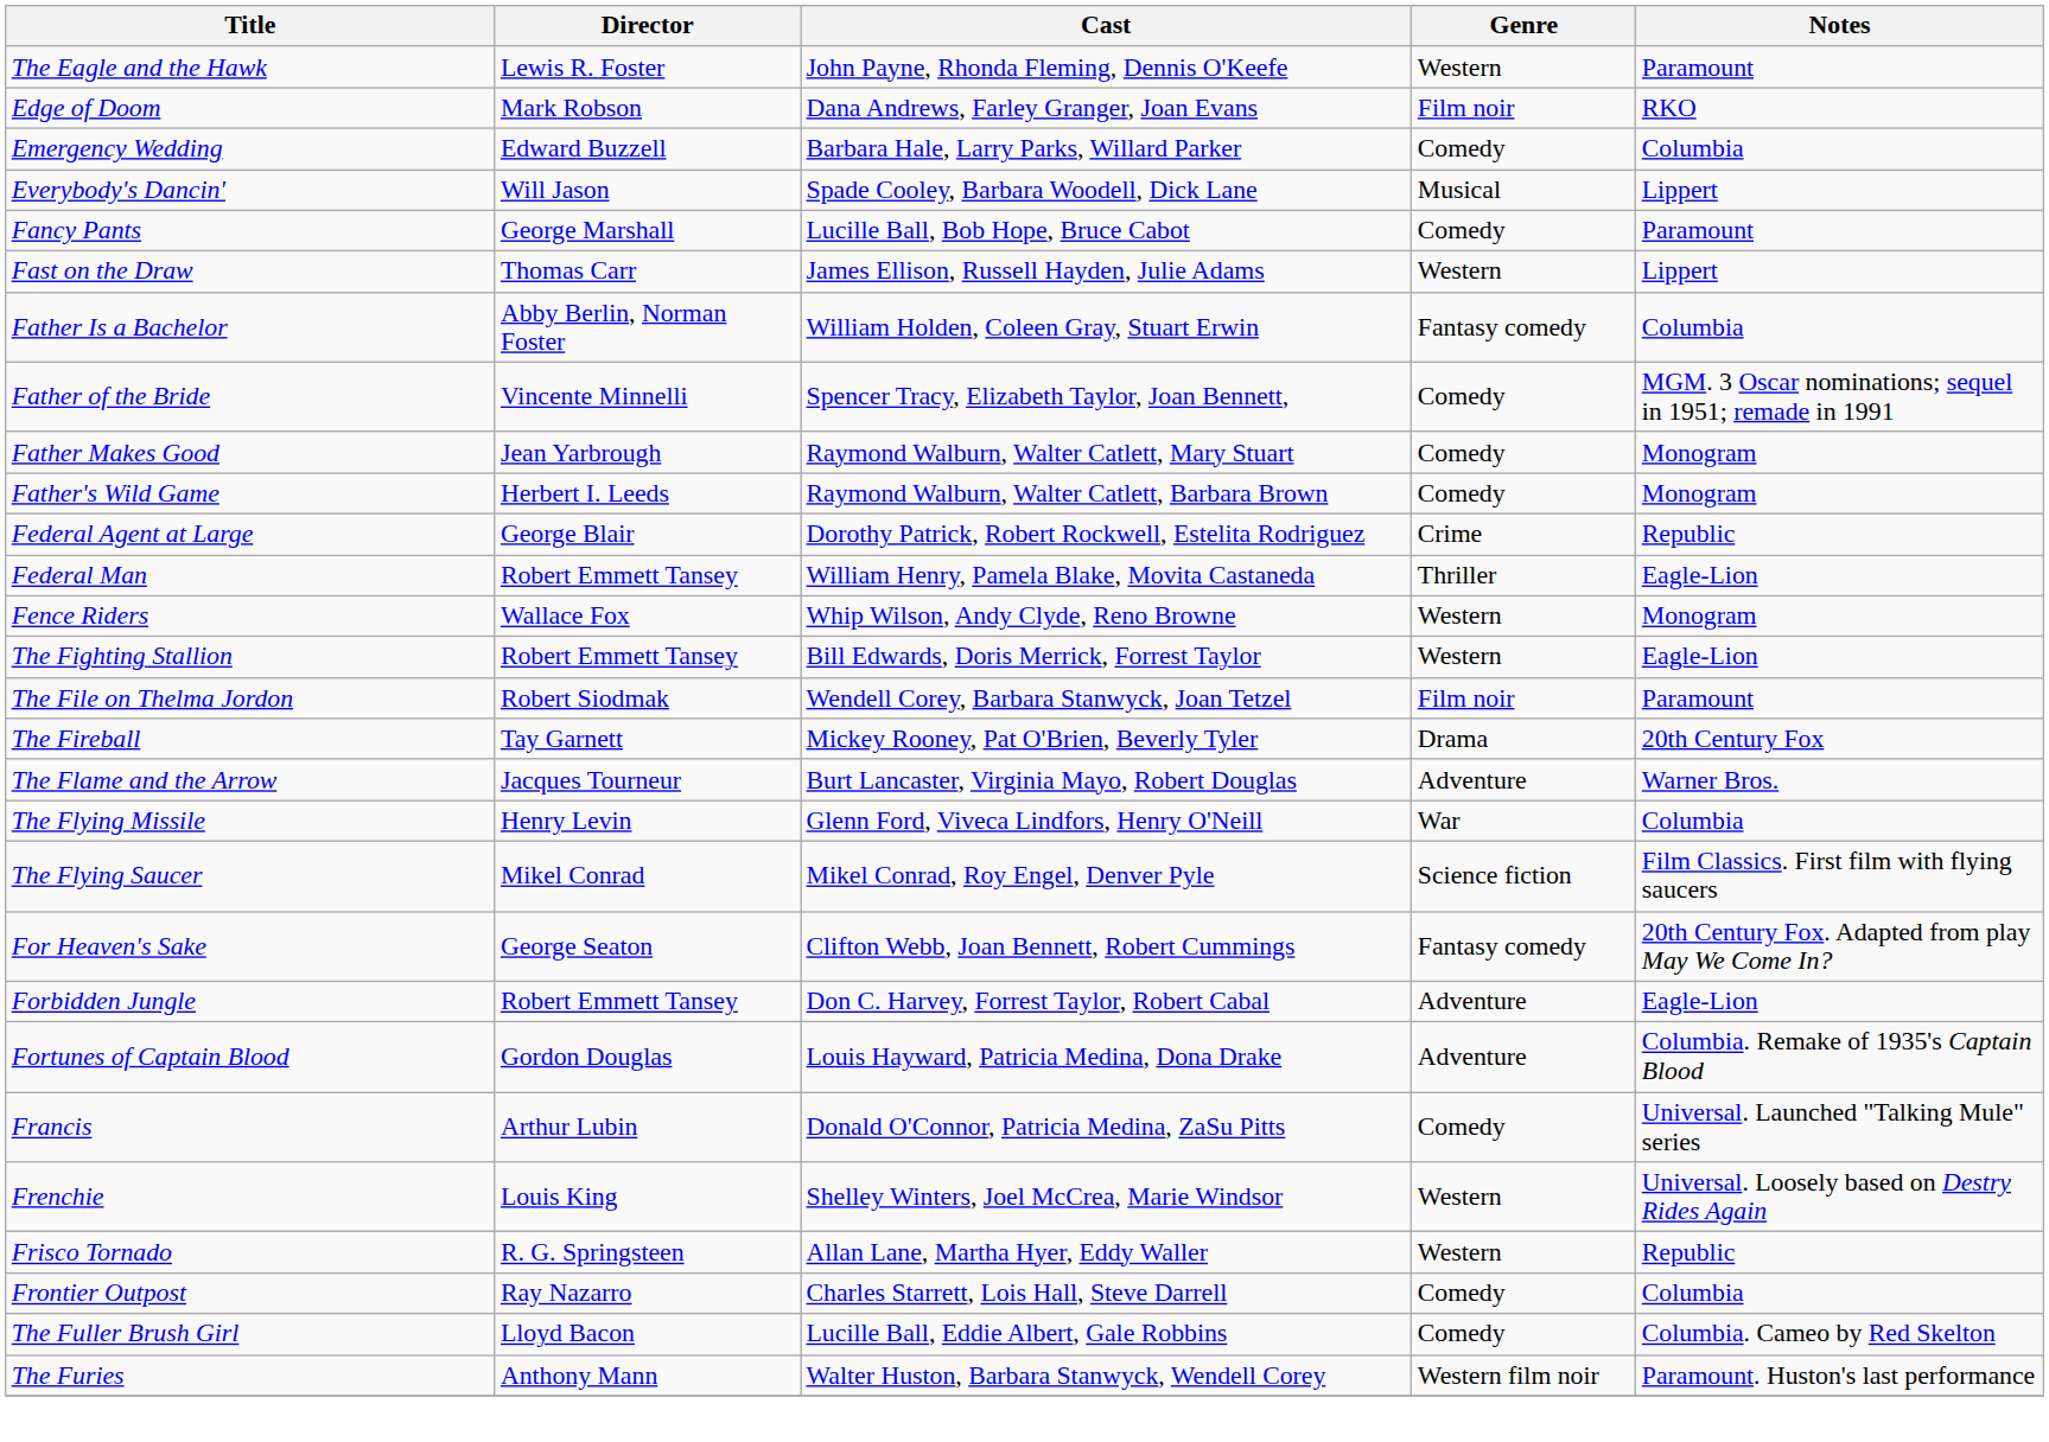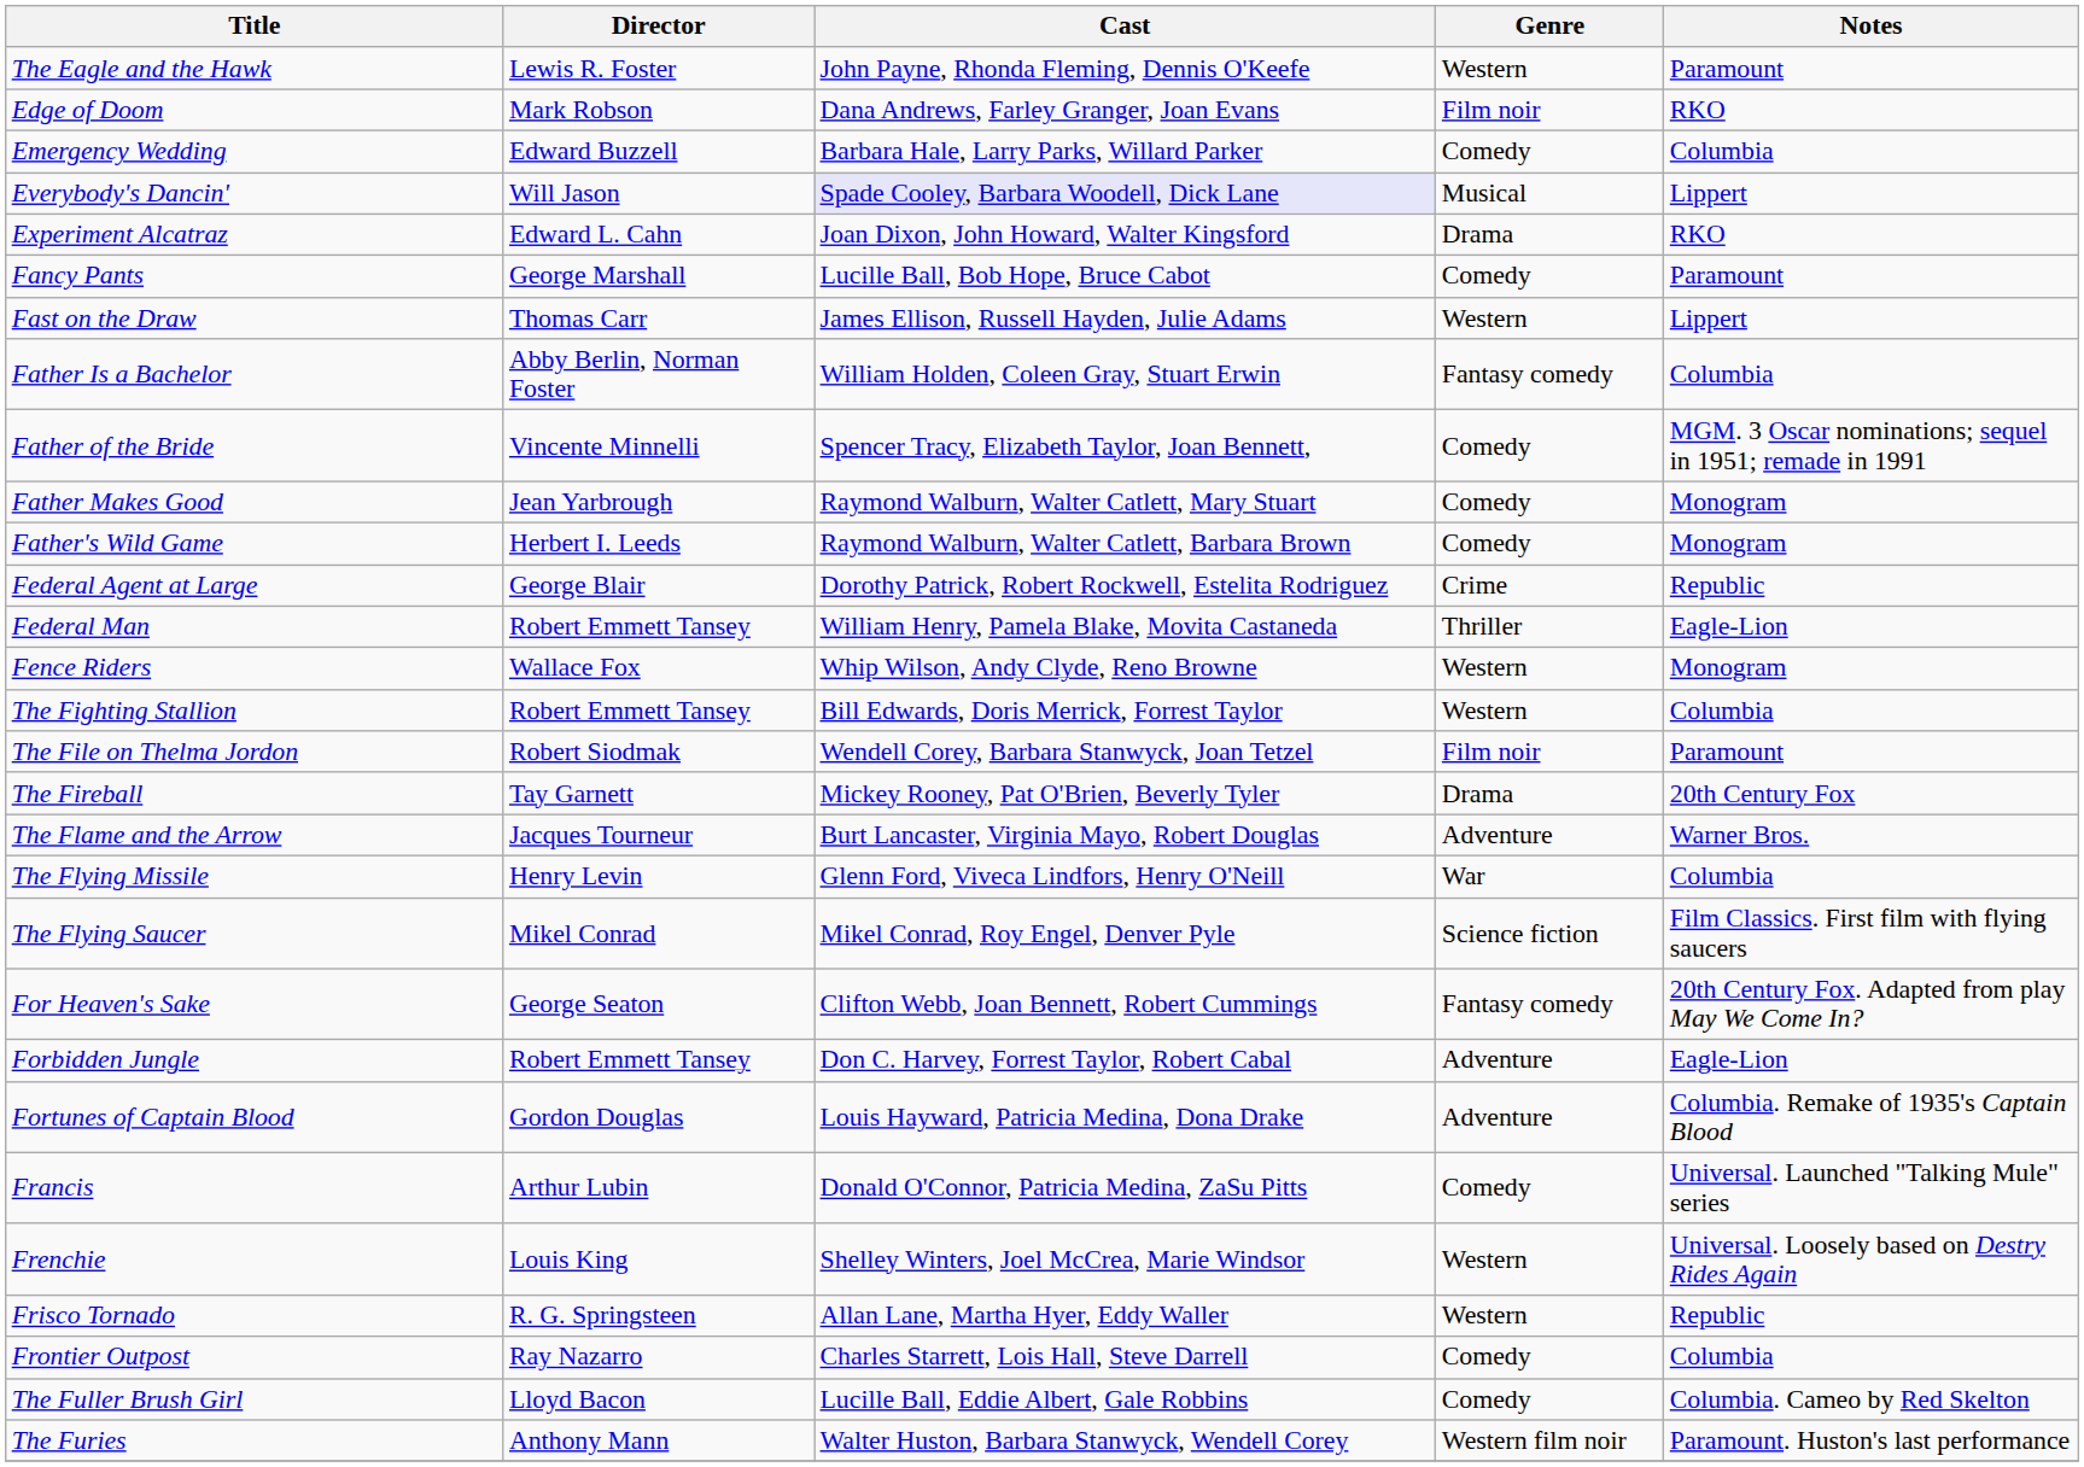 <table class="wikitable" style="width:100%;">
 <tr>
 <th style="width:24%;">Title</th>
 <th style="width:15%;">Director</th>
 <th style="width:30%;">Cast</th>
 <th style="width:11%;">Genre</th>
 <th style="width:20%;">Notes</th>
 </tr>
 <tr>
 <td><em><a href='#'>The Eagle and the Hawk</a></em></td>
 <td><a href='#'>Lewis R. Foster</a></td>
 <td><a href='#'>John Payne</a>, <a href='#'>Rhonda Fleming</a>, <a href='#'>Dennis O'Keefe</a></td>
 <td>Western</td>
 <td><a href='#'>Paramount</a></td>
 </tr>
 <tr>
 <td><em><a href='#'>Edge of Doom</a></em></td>
 <td><a href='#'>Mark Robson</a></td>
 <td><a href='#'>Dana Andrews</a>, <a href='#'>Farley Granger</a>, <a href='#'>Joan Evans</a></td>
 <td><a href='#'>Film noir</a></td>
 <td><a href='#'>RKO</a></td>
 </tr>
 <tr>
 <td><em><a href='#'>Emergency Wedding</a></em></td>
 <td><a href='#'>Edward Buzzell</a></td>
 <td><a href='#'>Barbara Hale</a>, <a href='#'>Larry Parks</a>, <a href='#'>Willard Parker</a></td>
 <td>Comedy</td>
 <td><a href='#'>Columbia</a></td>
 </tr>
 <tr>
 <td><em><a href='#'>Everybody's Dancin'</a></em></td>
 <td><a href='#'>Will Jason</a></td>
-<td><a href='#'>Spade Cooley</a>, <a href='#'>Barbara Woodell</a>, <a href='#'>Dick Lane</a></td>
+<td style="background: lavender;"><a href='#'>Spade Cooley</a>, <a href='#'>Barbara Woodell</a>, <a href='#'>Dick Lane</a></td>
 <td>Musical</td>
 <td><a href='#'>Lippert</a></td>
+</tr>
+<tr>
+<td><em><a href='#'>Experiment Alcatraz</a></em></td>
+<td><a href='#'>Edward L. Cahn</a></td>
+<td><a href='#'>Joan Dixon</a>, <a href='#'>John Howard</a>, <a href='#'>Walter Kingsford</a></td>
+<td>Drama</td>
+<td><a href='#'>RKO</a></td>
 </tr>
 <tr>
 <td><em><a href='#'>Fancy Pants</a></em></td>
 <td><a href='#'>George Marshall</a></td>
 <td><a href='#'>Lucille Ball</a>, <a href='#'>Bob Hope</a>, <a href='#'>Bruce Cabot</a></td>
 <td>Comedy</td>
 <td><a href='#'>Paramount</a></td>
 </tr>
 <tr>
 <td><em><a href='#'>Fast on the Draw</a></em></td>
 <td><a href='#'>Thomas Carr</a></td>
 <td><a href='#'>James Ellison</a>, <a href='#'>Russell Hayden</a>, <a href='#'>Julie Adams</a></td>
 <td>Western</td>
 <td><a href='#'>Lippert</a></td>
 </tr>
 <tr>
 <td><em><a href='#'>Father Is a Bachelor</a></em></td>
 <td><a href='#'>Abby Berlin</a>, <a href='#'>Norman Foster</a></td>
 <td><a href='#'>William Holden</a>, <a href='#'>Coleen Gray</a>, <a href='#'>Stuart Erwin</a></td>
 <td>Fantasy comedy</td>
 <td><a href='#'>Columbia</a></td>
 </tr>
 <tr>
 <td><em><a href='#'>Father of the Bride</a> </em></td>
 <td><a href='#'>Vincente Minnelli</a></td>
 <td><a href='#'>Spencer Tracy</a>, <a href='#'>Elizabeth Taylor</a>, <a href='#'>Joan Bennett</a>,</td>
 <td>Comedy</td>
 <td><a href='#'>MGM</a>. 3 <a href='#'>Oscar</a> nominations; <a href='#'>sequel</a> in 1951; <a href='#'>remade</a> in 1991</td>
 </tr>
 <tr>
 <td><em><a href='#'>Father Makes Good</a></em></td>
 <td><a href='#'>Jean Yarbrough</a></td>
 <td><a href='#'>Raymond Walburn</a>, <a href='#'>Walter Catlett</a>, <a href='#'>Mary Stuart</a></td>
 <td>Comedy</td>
 <td><a href='#'>Monogram</a></td>
 </tr>
 <tr>
 <td><em><a href='#'>Father's Wild Game</a></em></td>
 <td><a href='#'>Herbert I. Leeds</a></td>
 <td><a href='#'>Raymond Walburn</a>, <a href='#'>Walter Catlett</a>, <a href='#'>Barbara Brown</a></td>
 <td>Comedy</td>
 <td><a href='#'>Monogram</a></td>
 </tr>
 <tr>
 <td><em><a href='#'>Federal Agent at Large</a></em></td>
 <td><a href='#'>George Blair</a></td>
 <td><a href='#'>Dorothy Patrick</a>, <a href='#'>Robert Rockwell</a>, <a href='#'>Estelita Rodriguez</a></td>
 <td>Crime</td>
 <td><a href='#'>Republic</a></td>
 </tr>
 <tr>
 <td><em><a href='#'>Federal Man</a></em></td>
 <td><a href='#'>Robert Emmett Tansey</a></td>
 <td><a href='#'>William Henry</a>, <a href='#'>Pamela Blake</a>, <a href='#'>Movita Castaneda</a></td>
 <td>Thriller</td>
 <td><a href='#'>Eagle-Lion</a></td>
 </tr>
 <tr>
 <td><em><a href='#'>Fence Riders</a></em></td>
 <td><a href='#'>Wallace Fox</a></td>
 <td><a href='#'>Whip Wilson</a>, <a href='#'>Andy Clyde</a>, <a href='#'>Reno Browne</a></td>
 <td>Western</td>
 <td><a href='#'>Monogram</a></td>
 </tr>
 <tr>
 <td><em><a href='#'>The Fighting Stallion</a></em></td>
 <td><a href='#'>Robert Emmett Tansey</a></td>
 <td><a href='#'>Bill Edwards</a>, <a href='#'>Doris Merrick</a>, <a href='#'>Forrest Taylor</a></td>
 <td>Western</td>
-<td><a href='#'>Eagle-Lion</a></td>
+<td><a href='#'>Columbia</a></td>
 </tr>
 <tr>
 <td><em><a href='#'>The File on Thelma Jordon</a></em></td>
 <td><a href='#'>Robert Siodmak</a></td>
 <td><a href='#'>Wendell Corey</a>, <a href='#'>Barbara Stanwyck</a>, <a href='#'>Joan Tetzel</a></td>
 <td><a href='#'>Film noir</a></td>
 <td><a href='#'>Paramount</a></td>
 </tr>
 <tr>
 <td><em><a href='#'>The Fireball</a></em></td>
 <td><a href='#'>Tay Garnett</a></td>
 <td><a href='#'>Mickey Rooney</a>, <a href='#'>Pat O'Brien</a>, <a href='#'>Beverly Tyler</a></td>
 <td>Drama</td>
 <td><a href='#'>20th Century Fox</a></td>
 </tr>
 <tr>
 <td><em><a href='#'>The Flame and the Arrow</a></em></td>
 <td><a href='#'>Jacques Tourneur</a></td>
 <td><a href='#'>Burt Lancaster</a>, <a href='#'>Virginia Mayo</a>, <a href='#'>Robert Douglas</a></td>
 <td>Adventure</td>
 <td><a href='#'>Warner Bros.</a></td>
 </tr>
 <tr>
 <td><em><a href='#'>The Flying Missile</a></em></td>
 <td><a href='#'>Henry Levin</a></td>
 <td><a href='#'>Glenn Ford</a>, <a href='#'>Viveca Lindfors</a>, <a href='#'>Henry O'Neill</a></td>
 <td>War</td>
 <td><a href='#'>Columbia</a></td>
 </tr>
 <tr>
 <td><em><a href='#'>The Flying Saucer</a></em></td>
 <td><a href='#'>Mikel Conrad</a></td>
 <td><a href='#'>Mikel Conrad</a>, <a href='#'>Roy Engel</a>, <a href='#'>Denver Pyle</a></td>
 <td>Science fiction</td>
 <td><a href='#'>Film Classics</a>. First film with flying saucers</td>
 </tr>
 <tr>
 <td><em><a href='#'>For Heaven's Sake</a></em></td>
 <td><a href='#'>George Seaton</a></td>
 <td><a href='#'>Clifton Webb</a>, <a href='#'>Joan Bennett</a>, <a href='#'>Robert Cummings</a></td>
 <td>Fantasy comedy</td>
 <td><a href='#'>20th Century Fox</a>. Adapted from play <em>May We Come In?</em></td>
 </tr>
 <tr>
 <td><em><a href='#'>Forbidden Jungle</a></em></td>
 <td><a href='#'>Robert Emmett Tansey</a></td>
 <td><a href='#'>Don C. Harvey</a>, <a href='#'>Forrest Taylor</a>, <a href='#'>Robert Cabal</a></td>
 <td>Adventure</td>
 <td><a href='#'>Eagle-Lion</a></td>
 </tr>
 <tr>
 <td><em><a href='#'>Fortunes of Captain Blood</a></em></td>
 <td><a href='#'>Gordon Douglas</a></td>
 <td><a href='#'>Louis Hayward</a>, <a href='#'>Patricia Medina</a>, <a href='#'>Dona Drake</a></td>
 <td>Adventure</td>
 <td><a href='#'>Columbia</a>. Remake of 1935's <em>Captain Blood</em></td>
 </tr>
 <tr>
 <td><em><a href='#'>Francis</a></em></td>
 <td><a href='#'>Arthur Lubin</a></td>
 <td><a href='#'>Donald O'Connor</a>, <a href='#'>Patricia Medina</a>, <a href='#'>ZaSu Pitts</a></td>
 <td>Comedy</td>
 <td><a href='#'>Universal</a>. Launched "Talking Mule" series</td>
 </tr>
 <tr>
 <td><em><a href='#'>Frenchie</a></em></td>
 <td><a href='#'>Louis King</a></td>
 <td><a href='#'>Shelley Winters</a>, <a href='#'>Joel McCrea</a>, <a href='#'>Marie Windsor</a></td>
 <td>Western</td>
 <td><a href='#'>Universal</a>. Loosely based on <em><a href='#'>Destry Rides Again</a></em></td>
 </tr>
 <tr>
 <td><em><a href='#'>Frisco Tornado</a></em></td>
 <td><a href='#'>R. G. Springsteen</a></td>
 <td><a href='#'>Allan Lane</a>, <a href='#'>Martha Hyer</a>, <a href='#'>Eddy Waller</a></td>
 <td>Western</td>
 <td><a href='#'>Republic</a></td>
 </tr>
 <tr>
 <td><em><a href='#'>Frontier Outpost</a></em></td>
 <td><a href='#'>Ray Nazarro</a></td>
 <td><a href='#'>Charles Starrett</a>, <a href='#'>Lois Hall</a>, <a href='#'>Steve Darrell</a></td>
 <td>Comedy</td>
 <td><a href='#'>Columbia</a></td>
 </tr>
 <tr>
 <td><em><a href='#'>The Fuller Brush Girl</a></em></td>
 <td><a href='#'>Lloyd Bacon</a></td>
 <td><a href='#'>Lucille Ball</a>, <a href='#'>Eddie Albert</a>, <a href='#'>Gale Robbins</a></td>
 <td>Comedy</td>
 <td><a href='#'>Columbia</a>. Cameo by <a href='#'>Red Skelton</a></td>
 </tr>
 <tr>
 <td><em><a href='#'>The Furies</a></em></td>
 <td><a href='#'>Anthony Mann</a></td>
 <td><a href='#'>Walter Huston</a>, <a href='#'>Barbara Stanwyck</a>, <a href='#'>Wendell Corey</a></td>
 <td>Western film noir</td>
 <td><a href='#'>Paramount</a>. Huston's last performance</td>
 </tr>
 <tr>
 </tr>
 </table>
